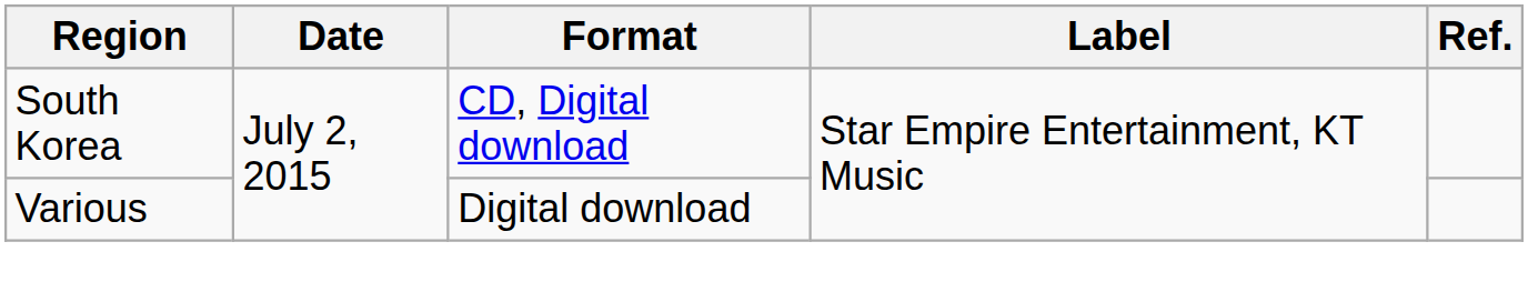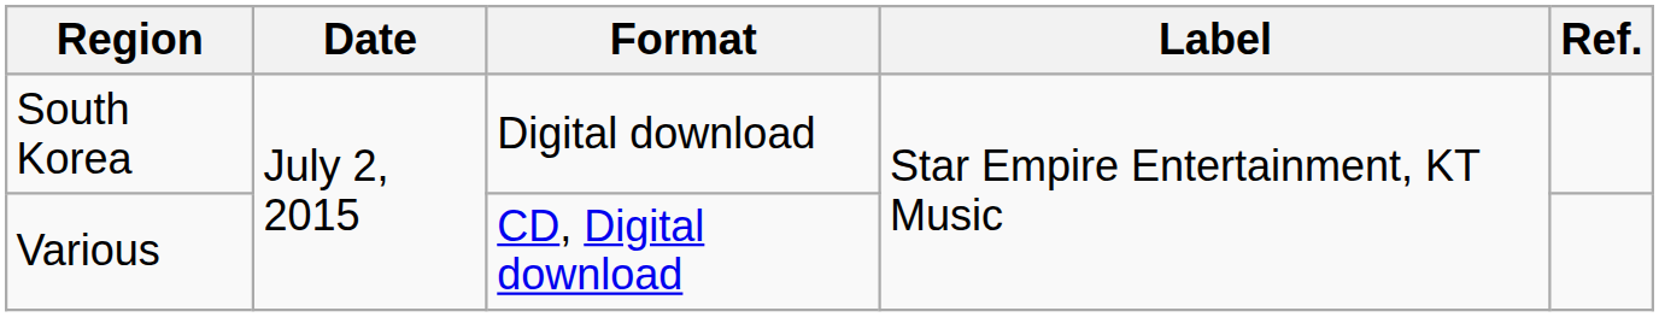 <table class="wikitable">
 <tr>
 <th>Region</th>
 <th>Date</th>
 <th>Format</th>
 <th>Label</th>
 <th>Ref.</th>
 </tr>
 <tr>
 <td>South Korea</td>
 <td rowspan="2">July 2, 2015</td>
-<td><a href='#'>CD</a>, <a href='#'>Digital download</a></td>
+<td>Digital download</td>
 <td rowspan="2">Star Empire Entertainment, KT Music</td>
 <td></td>
 </tr>
 <tr>
 <td>Various</td>
-<td>Digital download</td>
+<td><a href='#'>CD</a>, <a href='#'>Digital download</a></td>
 <td></td>
 </tr>
 </table>
